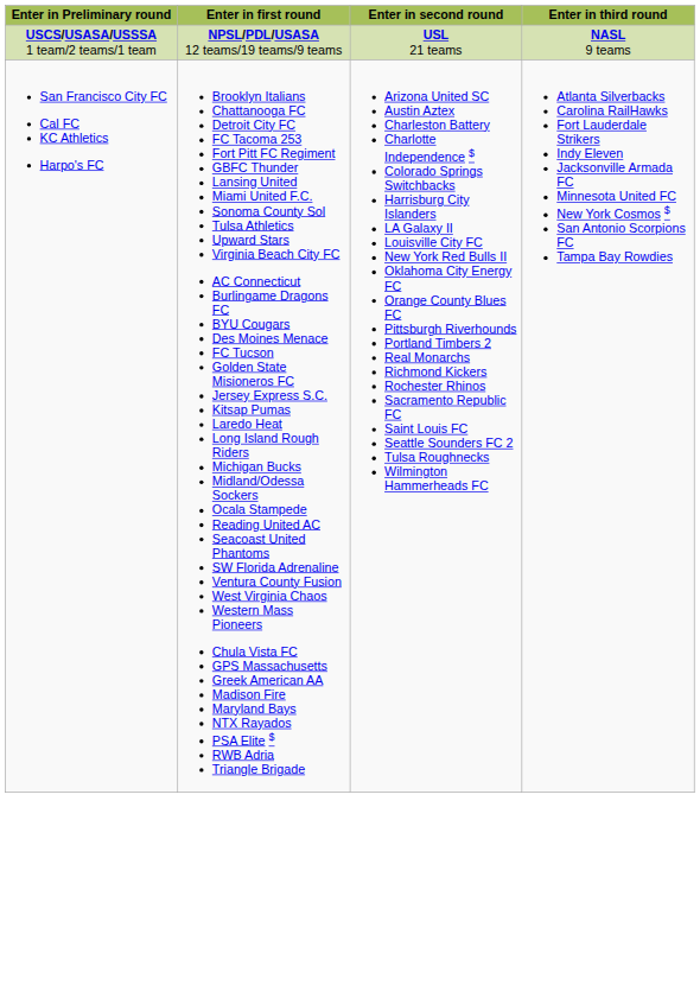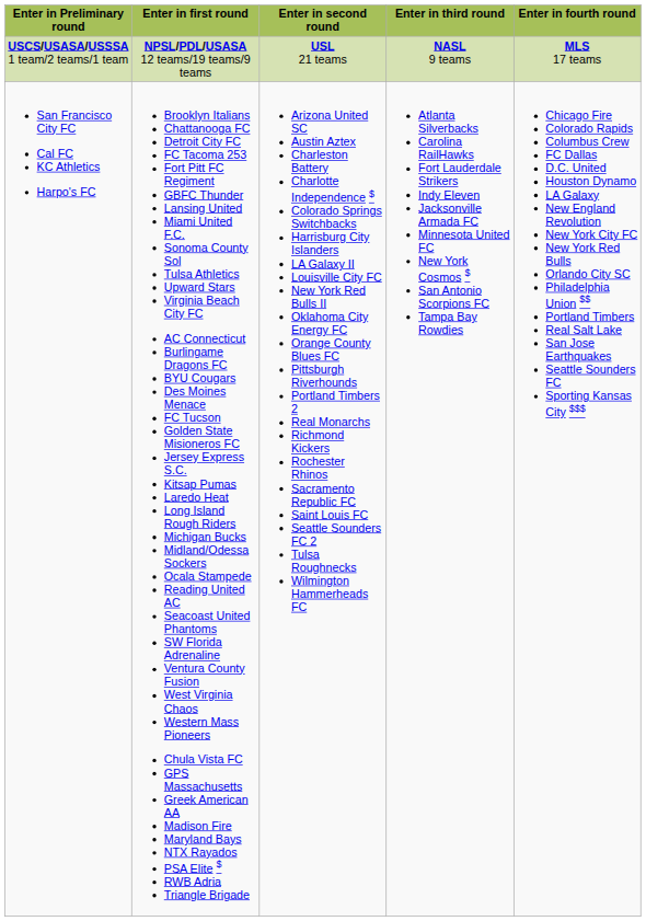 <table class="wikitable">
 <tr style="vertical-align:top; background:#a6c059; text-align:center;">
 <td style="width:20%;"><strong>Enter in Preliminary round</strong></td>
 <td style="width:20%;"><strong>Enter in first round</strong></td>
 <td style="width:20%;"><strong>Enter in second round</strong></td>
 <td style="width:20%;"><strong>Enter in third round</strong></td>
+<td style="width:20%;"><strong>Enter in fourth round</strong></td>
 </tr>
 <tr style="vertical-align:top; background:#d6e2b3;">
 <td style="text-align:center; width:20%;"><strong><a href='#'>USCS</a>/<a href='#'>USASA</a>/<a href='#'>USSSA</a></strong><br>1 team/2 teams/1 team</td>
 <td style="text-align:center; width:20%;"><strong><a href='#'>NPSL</a>/<a href='#'>PDL</a>/<a href='#'>USASA</a></strong><br>12 teams/19 teams/9 teams</td>
 <td style="text-align:center; width:20%;"><strong><a href='#'>USL</a></strong><br>21 teams</td>
 <td style="text-align:center; width:20%;"><strong><a href='#'>NASL</a></strong><br>9 teams</td>
+<td style="text-align:center; width:20%;"><strong><a href='#'>MLS</a></strong><br> 17 teams</td>
 </tr>
 <tr valign="top">
 <td><br><ul><li><a href='#'>San Francisco City FC</a></li></ul><ul><li><a href='#'>Cal FC</a></li><li><a href='#'>KC Athletics</a></li></ul><ul><li><a href='#'>Harpo's FC</a></li></ul></td>
 <td><br><ul><li><a href='#'>Brooklyn Italians</a></li><li><a href='#'>Chattanooga FC</a></li><li><a href='#'>Detroit City FC</a></li><li><a href='#'>FC Tacoma 253</a></li><li><a href='#'>Fort Pitt FC Regiment</a></li><li><a href='#'>GBFC Thunder</a></li><li><a href='#'>Lansing United</a></li><li><a href='#'>Miami United F.C.</a></li><li><a href='#'>Sonoma County Sol</a></li><li><a href='#'>Tulsa Athletics</a></li><li><a href='#'>Upward Stars</a></li><li><a href='#'>Virginia Beach City FC</a></li></ul><ul><li><a href='#'>AC Connecticut</a></li><li><a href='#'>Burlingame Dragons FC</a></li><li><a href='#'>BYU Cougars</a></li><li><a href='#'>Des Moines Menace</a></li><li><a href='#'>FC Tucson</a></li><li><a href='#'>Golden State Misioneros FC</a></li><li><a href='#'>Jersey Express S.C.</a></li><li><a href='#'>Kitsap Pumas</a></li><li><a href='#'>Laredo Heat</a></li><li><a href='#'>Long Island Rough Riders</a></li><li><a href='#'>Michigan Bucks</a></li><li><a href='#'>Midland/Odessa Sockers</a></li><li><a href='#'>Ocala Stampede</a></li><li><a href='#'>Reading United AC</a></li><li><a href='#'>Seacoast United Phantoms</a></li><li><a href='#'>SW Florida Adrenaline</a></li><li><a href='#'>Ventura County Fusion</a></li><li><a href='#'>West Virginia Chaos</a></li><li><a href='#'>Western Mass Pioneers</a></li></ul><ul><li><a href='#'>Chula Vista FC</a></li><li><a href='#'>GPS Massachusetts</a></li><li><a href='#'>Greek American AA</a></li><li><a href='#'>Madison Fire</a></li><li><a href='#'>Maryland Bays</a></li><li><a href='#'>NTX Rayados</a></li><li><a href='#'>PSA Elite</a> <a href='#'><sup>$</sup></a></li><li><a href='#'>RWB Adria</a></li><li><a href='#'>Triangle Brigade</a></li></ul></td>
 <td><br><ul><li><a href='#'>Arizona United SC</a></li><li><a href='#'>Austin Aztex</a></li><li><a href='#'>Charleston Battery</a></li><li><a href='#'>Charlotte Independence</a> <a href='#'><sup>$</sup></a></li><li><a href='#'>Colorado Springs Switchbacks</a></li><li><a href='#'>Harrisburg City Islanders</a></li><li><a href='#'>LA Galaxy II</a></li><li><a href='#'>Louisville City FC</a></li><li><a href='#'>New York Red Bulls II</a></li><li><a href='#'>Oklahoma City Energy FC</a></li><li><a href='#'>Orange County Blues FC</a></li><li><a href='#'>Pittsburgh Riverhounds</a></li><li><a href='#'>Portland Timbers 2</a></li><li><a href='#'>Real Monarchs</a></li><li><a href='#'>Richmond Kickers</a></li><li><a href='#'>Rochester Rhinos</a></li><li><a href='#'>Sacramento Republic FC</a></li><li><a href='#'>Saint Louis FC</a></li><li><a href='#'>Seattle Sounders FC 2</a></li><li><a href='#'>Tulsa Roughnecks</a></li><li><a href='#'>Wilmington Hammerheads FC</a></li></ul></td>
 <td><br><ul><li><a href='#'>Atlanta Silverbacks</a></li><li><a href='#'>Carolina RailHawks</a></li><li><a href='#'>Fort Lauderdale Strikers</a></li><li><a href='#'>Indy Eleven</a></li><li><a href='#'>Jacksonville Armada FC</a></li><li><a href='#'>Minnesota United FC</a></li><li><a href='#'>New York Cosmos</a> <a href='#'><sup>$</sup></a></li><li><a href='#'>San Antonio Scorpions FC</a></li><li><a href='#'>Tampa Bay Rowdies</a></li></ul></td>
+<td><br><ul><li><a href='#'>Chicago Fire</a></li><li><a href='#'>Colorado Rapids</a></li><li><a href='#'>Columbus Crew</a></li><li><a href='#'>FC Dallas</a></li><li><a href='#'>D.C. United</a></li><li><a href='#'>Houston Dynamo</a></li><li><a href='#'>LA Galaxy</a></li><li><a href='#'>New England Revolution</a></li><li><a href='#'>New York City FC</a></li><li><a href='#'>New York Red Bulls</a></li><li><a href='#'>Orlando City SC</a></li><li><a href='#'>Philadelphia Union</a> <a href='#'><sup>$$</sup></a></li><li><a href='#'>Portland Timbers</a></li><li><a href='#'>Real Salt Lake</a></li><li><a href='#'>San Jose Earthquakes</a></li><li><a href='#'>Seattle Sounders FC</a></li><li><a href='#'>Sporting Kansas City</a> <a href='#'><sup>$$$</sup></a></li></ul></td>
 </tr>
 </table>
